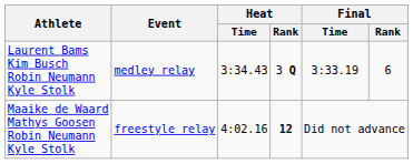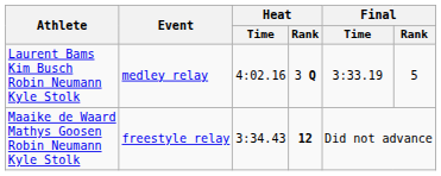 <table class=wikitable style="font-size:90%">
 <tr>
 <th rowspan=2>Athlete</th>
 <th rowspan=2>Event</th>
 <th colspan="2">Heat</th>
 <th colspan="2">Final</th>
 </tr>
 <tr style="font-size:95%">
 <th>Time</th>
 <th>Rank</th>
 <th>Time</th>
 <th>Rank</th>
 </tr>
 <tr align=center>
 <td align=left><a href='#'>Laurent Bams</a><br><a href='#'>Kim Busch</a><br><a href='#'>Robin Neumann</a><br><a href='#'>Kyle Stolk</a></td>
 <td align=left><a href='#'> medley relay</a></td>
-<td>3:34.43</td>
+<td>4:02.16</td>
 <td>3 <strong>Q</strong></td>
 <td>3:33.19</td>
-<td>6</td>
+<td>5</td>
 </tr>
 <tr align=center>
 <td align=left><a href='#'>Maaike de Waard</a><br><a href='#'>Mathys Goosen</a><br><a href='#'>Robin Neumann</a><br><a href='#'>Kyle Stolk</a></td>
 <td align=left><a href='#'> freestyle relay</a></td>
-<td>4:02.16</td>
+<td>3:34.43</td>
 <td><strong>12</strong></td>
 <td colspan=2>Did not advance</td>
 </tr>
 </table>
